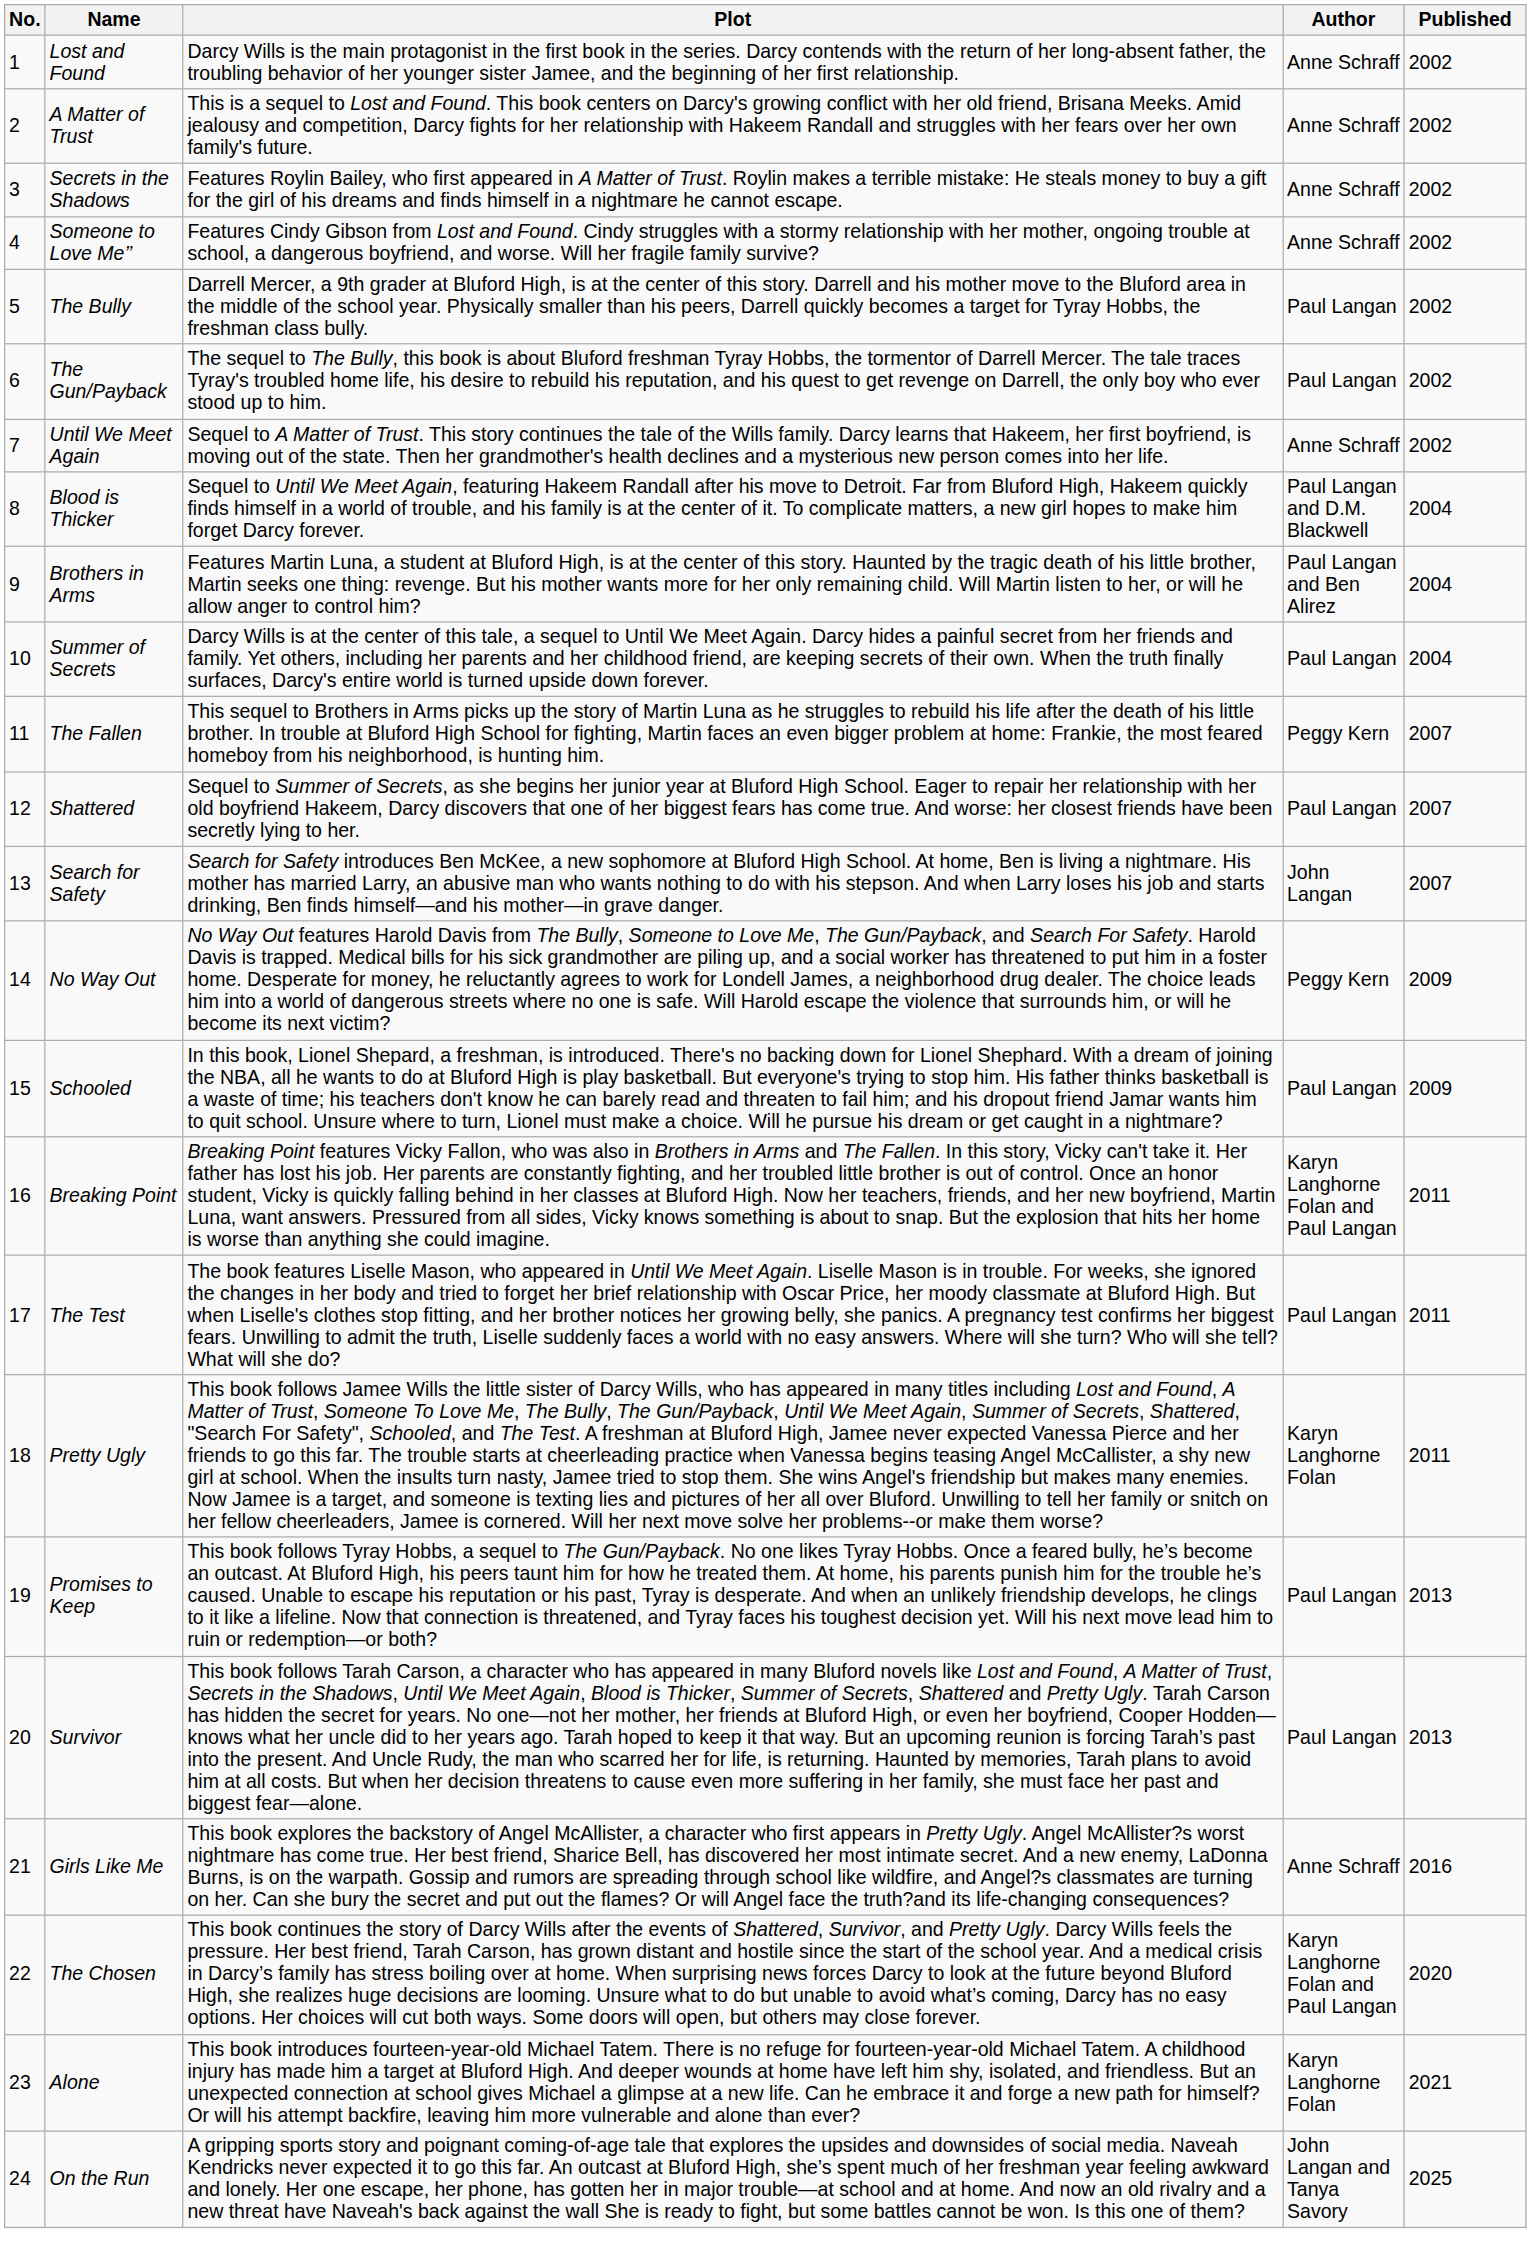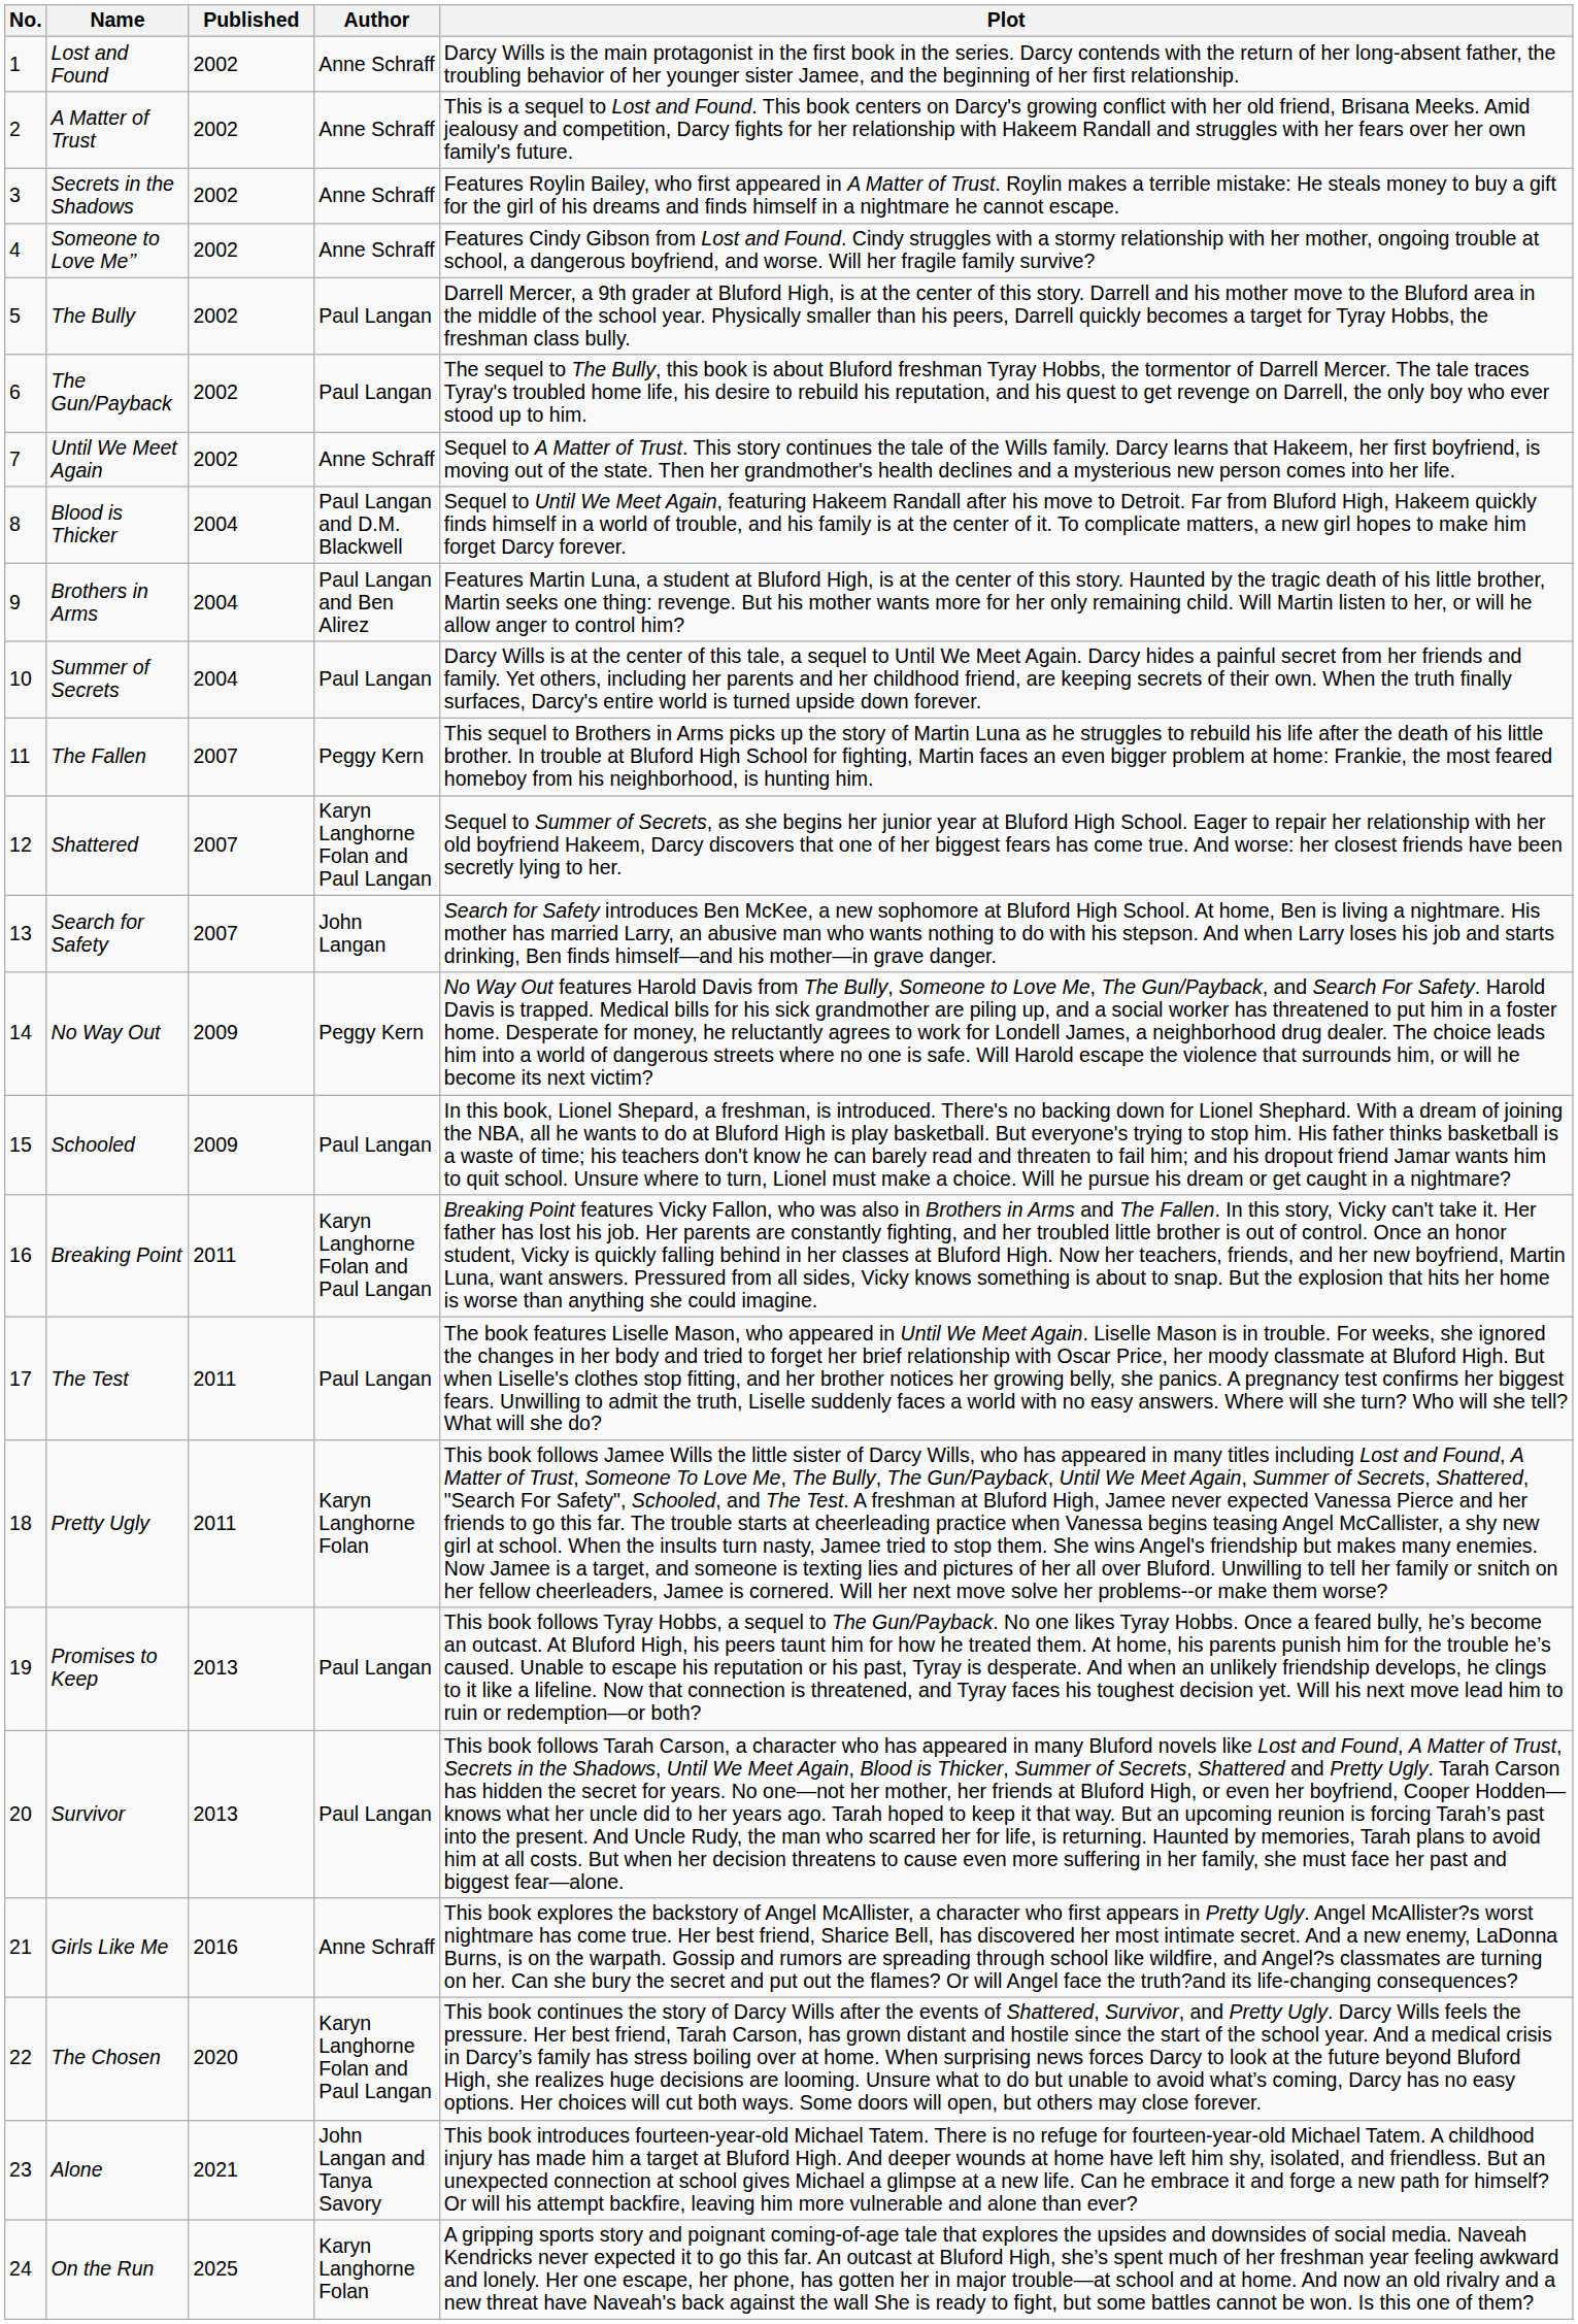 <table class="wikitable sortable" id="noveltable">
 <tr>
 <th width=2%>No.</th>
 <th>Name</th>
+<th width=8%>Published</th>
+<th width=8%>Author</th>
 <th>Plot</th>
-<th width=8%>Author</th>
-<th width=8%>Published</th>
 </tr>
 <tr style="text-align:left;">
 <td>1</td>
 <td><em>Lost and Found</em></td>
+<td>2002</td>
+<td>Anne Schraff</td>
 <td>Darcy Wills is the main protagonist in the first book in the series. Darcy contends with the return of her long-absent father, the troubling behavior of her younger sister Jamee, and the beginning of her first relationship.</td>
-<td>Anne Schraff</td>
-<td>2002</td>
 </tr>
 <tr>
 <td>2</td>
 <td><em>A Matter of Trust</em></td>
+<td>2002</td>
+<td>Anne Schraff</td>
 <td>This is a sequel to <em>Lost and Found</em>. This book centers on Darcy's growing conflict with her old friend, Brisana Meeks. Amid jealousy and competition, Darcy fights for her relationship with Hakeem Randall and struggles with her fears over her own family's future.</td>
-<td>Anne Schraff</td>
-<td>2002</td>
 </tr>
 <tr>
 <td>3</td>
 <td><em>Secrets in the Shadows</em></td>
+<td>2002</td>
+<td>Anne Schraff</td>
 <td>Features Roylin Bailey, who first appeared in <em>A Matter of Trust</em>. Roylin makes a terrible mistake: He steals money to buy a gift for the girl of his dreams and finds himself in a nightmare he cannot escape.</td>
-<td>Anne Schraff</td>
-<td>2002</td>
 </tr>
 <tr>
 <td>4</td>
 <td><em>Someone to Love Me’’</em></td>
+<td>2002</td>
+<td>Anne Schraff</td>
 <td>Features Cindy Gibson from  <em>Lost and Found</em>. Cindy struggles with a stormy relationship with her mother, ongoing trouble at school, a dangerous boyfriend, and worse. Will her fragile family survive?</td>
-<td>Anne Schraff</td>
-<td>2002</td>
 </tr>
 <tr>
 <td>5</td>
 <td><em>The Bully</em></td>
+<td>2002</td>
+<td>Paul Langan</td>
 <td>Darrell Mercer, a 9th grader at Bluford High, is at the center of this story. Darrell and his mother move to the Bluford area in the middle of the school year. Physically smaller than his peers, Darrell quickly becomes a target for Tyray Hobbs, the freshman class bully.</td>
-<td>Paul Langan</td>
-<td>2002</td>
 </tr>
 <tr>
 <td>6</td>
 <td><em>The Gun/Payback</em></td>
+<td>2002</td>
+<td>Paul Langan</td>
 <td>The sequel to <em>The Bully</em>, this book is about Bluford freshman Tyray Hobbs, the tormentor of Darrell Mercer. The tale traces Tyray's troubled home life, his desire to rebuild his reputation, and his quest to get revenge on Darrell, the only boy who ever stood up to him.</td>
-<td>Paul Langan</td>
-<td>2002</td>
 </tr>
 <tr>
 <td>7</td>
 <td><em>Until We Meet Again</em></td>
+<td>2002</td>
+<td>Anne Schraff</td>
 <td>Sequel to <em>A Matter of Trust</em>. This story continues the tale of the Wills family. Darcy learns that Hakeem, her first boyfriend, is moving out of the state. Then her grandmother's health declines and a mysterious new person comes into her life.</td>
-<td>Anne Schraff</td>
-<td>2002</td>
 </tr>
 <tr>
 <td>8</td>
 <td><em>Blood is Thicker</em></td>
+<td>2004</td>
+<td>Paul Langan and D.M. Blackwell</td>
 <td>Sequel to <em>Until We Meet Again</em>, featuring Hakeem Randall after his move to Detroit. Far from Bluford High, Hakeem quickly finds himself in a world of trouble, and his family is at the center of it. To complicate matters, a new girl hopes to make him forget Darcy forever.</td>
-<td>Paul Langan and D.M. Blackwell</td>
-<td>2004</td>
 </tr>
 <tr>
 <td>9</td>
 <td><em>Brothers in Arms</em></td>
+<td>2004</td>
+<td>Paul Langan and Ben Alirez</td>
 <td>Features Martin Luna, a student at Bluford High, is at the center of this story. Haunted by the tragic death of his little brother, Martin seeks one thing: revenge. But his mother wants more for her only remaining child. Will Martin listen to her, or will he allow anger to control him?</td>
-<td>Paul Langan and Ben Alirez</td>
-<td>2004</td>
 </tr>
 <tr>
 <td>10</td>
 <td><em>Summer of Secrets</em></td>
+<td>2004</td>
+<td>Paul Langan</td>
 <td>Darcy Wills is at the center of this tale, a sequel to Until We Meet Again. Darcy hides a painful secret from her friends and family. Yet others, including her parents and her childhood friend, are keeping secrets of their own. When the truth finally surfaces, Darcy's entire world is turned upside down forever.</td>
-<td>Paul Langan</td>
-<td>2004</td>
 </tr>
 <tr>
 <td>11</td>
 <td><em>The Fallen</em></td>
+<td>2007</td>
+<td>Peggy Kern</td>
 <td>This sequel to Brothers in Arms picks up the story of Martin Luna as he struggles to rebuild his life after the death of his little brother. In trouble at Bluford High School for fighting, Martin faces an even bigger problem at home: Frankie, the most feared homeboy from his neighborhood, is hunting him.</td>
-<td>Peggy Kern</td>
-<td>2007</td>
 </tr>
 <tr>
 <td>12</td>
 <td><em>Shattered</em></td>
+<td>2007</td>
+<td>Karyn Langhorne Folan and Paul Langan</td>
 <td>Sequel to <em>Summer of Secrets</em>,  as she begins her junior year at Bluford High School. Eager to repair her relationship with her old boyfriend Hakeem, Darcy discovers that one of her biggest fears has come true. And worse: her closest friends have been secretly lying to her.</td>
-<td>Paul Langan</td>
-<td>2007</td>
 </tr>
 <tr>
 <td>13</td>
 <td><em>Search for Safety</em></td>
+<td>2007</td>
+<td>John Langan</td>
 <td><em>Search for Safety</em> introduces Ben McKee, a new sophomore at Bluford High School. At home, Ben is living a nightmare. His mother has married Larry, an abusive man who wants nothing to do with his stepson. And when Larry loses his job and starts drinking, Ben finds himself—and his mother—in grave danger.</td>
-<td>John Langan</td>
-<td>2007</td>
 </tr>
 <tr>
 <td>14</td>
 <td><em>No Way Out</em></td>
+<td>2009</td>
+<td>Peggy Kern</td>
 <td><em>No Way Out</em> features Harold Davis from <em>The Bully</em>, <em>Someone to Love Me</em>, <em>The Gun/Payback</em>, and <em>Search For Safety</em>. Harold Davis is trapped. Medical bills for his sick grandmother are piling up, and a social worker has threatened to put him in a foster home. Desperate for money, he reluctantly agrees to work for Londell James, a neighborhood drug dealer. The choice leads him into a world of dangerous streets where no one is safe. Will Harold escape the violence that surrounds him, or will he become its next victim?</td>
-<td>Peggy Kern</td>
-<td>2009</td>
 </tr>
 <tr>
 <td>15</td>
 <td><em>Schooled</em></td>
+<td>2009</td>
+<td>Paul Langan</td>
 <td>In this book, Lionel Shepard, a freshman, is introduced. There's no backing down for Lionel Shephard. With a dream of joining the NBA, all he wants to do at Bluford High is play basketball. But everyone's trying to stop him. His father thinks basketball is a waste of time; his teachers don't know he can barely read and threaten to fail him; and his dropout friend Jamar wants him to quit school. Unsure where to turn, Lionel must make a choice. Will he pursue his dream or get caught in a nightmare?</td>
-<td>Paul Langan</td>
-<td>2009</td>
 </tr>
 <tr>
 <td>16</td>
 <td><em>Breaking Point</em></td>
+<td>2011</td>
+<td>Karyn Langhorne Folan and Paul Langan</td>
 <td><em>Breaking Point</em> features Vicky Fallon, who was also in <em>Brothers in Arms</em> and <em>The Fallen</em>. In this story, Vicky can't take it. Her father has lost his job. Her parents are constantly fighting, and her troubled little brother is out of control. Once an honor student, Vicky is quickly falling behind in her classes at Bluford High. Now her teachers, friends, and her new boyfriend, Martin Luna, want answers. Pressured from all sides, Vicky knows something is about to snap. But the explosion that hits her home is worse than anything she could imagine.</td>
-<td>Karyn Langhorne Folan and Paul Langan</td>
-<td>2011</td>
 </tr>
 <tr>
 <td>17</td>
 <td><em>The Test</em></td>
+<td>2011</td>
+<td>Paul Langan</td>
 <td>The book features Liselle Mason, who appeared in <em>Until We Meet Again</em>. Liselle Mason is in trouble. For weeks, she ignored the changes in her body and tried to forget her brief relationship with Oscar Price, her moody classmate at Bluford High. But when Liselle's clothes stop fitting, and her brother notices her growing belly, she panics. A pregnancy test confirms her biggest fears. Unwilling to admit the truth, Liselle suddenly faces a world with no easy answers. Where will she turn? Who will she tell? What will she do?</td>
-<td>Paul Langan</td>
-<td>2011</td>
 </tr>
 <tr>
 <td>18</td>
 <td><em>Pretty Ugly</em></td>
+<td>2011</td>
+<td>Karyn Langhorne Folan</td>
 <td>This book follows Jamee Wills the little sister of Darcy Wills, who has appeared in many titles including <em>Lost and Found</em>, <em>A Matter of Trust</em>, <em>Someone To Love Me</em>, <em>The Bully</em>, <em>The Gun/Payback</em>, <em>Until We Meet Again</em>, <em>Summer of Secrets</em>, <em>Shattered</em>, "Search For Safety", <em>Schooled</em>, and <em>The Test</em>.  A freshman at Bluford High, Jamee never expected Vanessa Pierce and her friends to go this far. The trouble starts at cheerleading practice when Vanessa begins teasing Angel McCallister, a shy new girl at school. When the insults turn nasty, Jamee tried to stop them. She wins Angel's friendship but makes many enemies. Now Jamee is a target, and someone is texting lies and pictures of her all over Bluford. Unwilling to tell her family or snitch on her fellow cheerleaders, Jamee is cornered. Will her next move solve her problems--or make them worse?</td>
-<td>Karyn Langhorne Folan</td>
-<td>2011</td>
 </tr>
 <tr>
 <td>19</td>
 <td><em>Promises to Keep</em></td>
+<td>2013</td>
+<td>Paul Langan</td>
 <td>This book follows Tyray Hobbs, a sequel to <em>The Gun/Payback</em>. No one likes Tyray Hobbs. Once a feared bully, he’s become an outcast. At Bluford High, his peers taunt him for how he treated them. At home, his parents punish him for the trouble he’s caused. Unable to escape his reputation or his past, Tyray is desperate. And when an unlikely friendship develops, he clings to it like a lifeline. Now that connection is threatened, and Tyray faces his toughest decision yet. Will his next move lead him to ruin or redemption—or both?</td>
-<td>Paul Langan</td>
-<td>2013</td>
 </tr>
 <tr>
 <td>20</td>
 <td><em>Survivor</em></td>
+<td>2013</td>
+<td>Paul Langan</td>
 <td>This book follows Tarah Carson, a character who has appeared in many Bluford novels like <em>Lost and Found</em>, <em>A Matter of Trust</em>, <em>Secrets in the Shadows</em>, <em>Until We Meet Again</em>, <em>Blood is Thicker</em>, <em>Summer of Secrets</em>, <em>Shattered</em> and <em>Pretty Ugly</em>. Tarah Carson has hidden the secret for years. No one—not her mother, her friends at Bluford High, or even her boyfriend, Cooper Hodden—knows what her uncle did to her years ago. Tarah hoped to keep it that way. But an upcoming reunion is forcing Tarah’s past into the present. And Uncle Rudy, the man who scarred her for life, is returning. Haunted by memories, Tarah plans to avoid him at all costs. But when her decision threatens to cause even more suffering in her family, she must face her past and biggest fear—alone.</td>
-<td>Paul Langan</td>
-<td>2013</td>
 </tr>
 <tr>
 <td>21</td>
 <td><em>Girls Like Me</em></td>
+<td>2016</td>
+<td>Anne Schraff</td>
 <td>This book explores the backstory of Angel McAllister, a character who first appears in <em>Pretty Ugly</em>. Angel McAllister?s worst nightmare has come true. Her best friend, Sharice Bell, has discovered her most intimate secret. And a new enemy, LaDonna Burns, is on the warpath. Gossip and rumors are spreading through school like wildfire, and Angel?s classmates are turning on her. Can she bury the secret and put out the flames? Or will Angel face the truth?and its life-changing consequences?</td>
-<td>Anne Schraff</td>
-<td>2016</td>
 </tr>
 <tr>
 <td>22</td>
 <td><em>The Chosen</em></td>
+<td>2020</td>
+<td>Karyn Langhorne Folan and Paul Langan</td>
 <td>This book continues the story of Darcy Wills after the events of <em>Shattered</em>, <em>Survivor</em>, and <em>Pretty Ugly</em>. Darcy Wills feels the pressure. Her best friend, Tarah Carson, has grown distant and hostile since the start of the school year. And a medical crisis in Darcy’s family has stress boiling over at home. When surprising news forces Darcy to look at the future beyond Bluford High, she realizes huge decisions are looming. Unsure what to do but unable to avoid what’s coming, Darcy has no easy options. Her choices will cut both ways. Some doors will open, but others may close forever.</td>
-<td>Karyn Langhorne Folan and Paul Langan</td>
-<td>2020</td>
 </tr>
 <tr>
 <td>23</td>
 <td><em>Alone</em></td>
+<td>2021</td>
+<td>John Langan and Tanya Savory</td>
 <td>This book introduces fourteen-year-old Michael Tatem. There is no refuge for fourteen-year-old Michael Tatem. A childhood injury has made him a target at Bluford High. And deeper wounds at home have left him shy, isolated, and friendless. But an unexpected connection at school gives Michael a glimpse at a new life. Can he embrace it and forge a new path for himself? Or will his attempt backfire, leaving him more vulnerable and alone than ever?</td>
-<td>Karyn Langhorne Folan</td>
-<td>2021</td>
 </tr>
 <tr>
 <td>24</td>
 <td><em>On the Run</em></td>
+<td>2025</td>
+<td>Karyn Langhorne Folan</td>
 <td>A gripping sports story and poignant coming-of-age tale that explores the upsides and downsides of social media. Naveah Kendricks never expected it to go this far. An outcast at Bluford High, she’s spent much of her freshman year feeling awkward and lonely. Her one escape, her phone, has gotten her in major trouble—at school and at home. And now an old rivalry and a new threat have Naveah's back against the wall She is ready to fight, but some battles cannot be won. Is this one of them?</td>
-<td>John Langan and Tanya Savory</td>
-<td>2025</td>
 </tr>
 </table>
